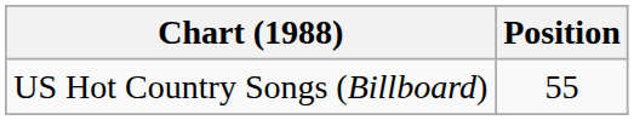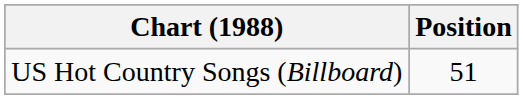 <table class="wikitable">
 <tr>
 <th>Chart (1988)</th>
 <th>Position</th>
 </tr>
 <tr>
 <td>US Hot Country Songs (<em>Billboard</em>)</td>
-<td align="center">55</td>
+<td align="center">51</td>
 </tr>
 </table>
